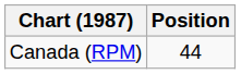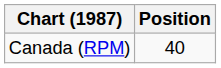 <table class="wikitable">
 <tr>
 <th>Chart (1987)</th>
 <th>Position</th>
 </tr>
 <tr>
 <td>Canada (<a href='#'>RPM</a>)</td>
-<td align="center">44</td>
+<td align="center">40</td>
 </tr>
 </table>
